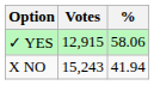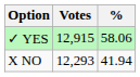 <table class="wikitable">
 <tr>
 <th>Option</th>
 <th>Votes</th>
 <th>%</th>
 </tr>
 <tr>
 <td style=background:#bbf8be>✓ YES</td>
 <td style=background:#bbf8be>12,915</td>
 <td style=background:#bbf8be>58.06</td>
 </tr>
 <tr>
 <td>X NO</td>
-<td>15,243</td>
+<td>12,293</td>
 <td>41.94</td>
 </tr>
 </table>
